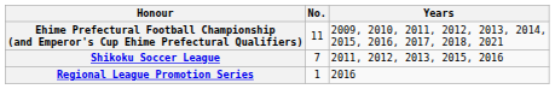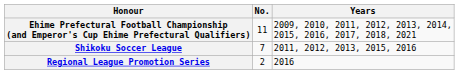 <table class="wikitable plainrowheaders">
 <tr>
 <th scope=col>Honour</th>
 <th scope=col>No.</th>
 <th scope=col>Years</th>
 </tr>
 <tr>
 <th scope=row>Ehime Prefectural Football Championship <br> (and Emperor's Cup Ehime Prefectural Qualifiers)</th>
 <td align="center">11</td>
 <td>2009, 2010, 2011, 2012, 2013, 2014, <br> 2015, 2016, 2017, 2018, 2021</td>
 </tr>
 <tr>
 <th scope=row><a href='#'>Shikoku Soccer League</a></th>
 <td align="center">7</td>
 <td>2011, 2012, 2013, 2015, 2016</td>
 </tr>
 <tr>
 <th scope=row><a href='#'>Regional League Promotion Series</a></th>
-<td align="center">1</td>
+<td align="center">2</td>
 <td>2016</td>
 </tr>
 </table>
